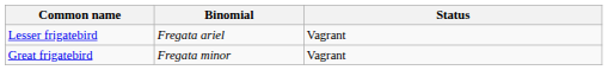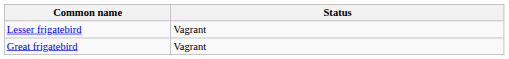 <table width=60% class="wikitable">
 <tr>
 <th width=25%>Common name</th>
-<th width=25%>Binomial</th>
 <th width=50%>Status</th>
 </tr>
 <tr>
 <td><a href='#'>Lesser frigatebird</a></td>
-<td><em>Fregata ariel</em></td>
 <td>Vagrant</td>
 </tr>
 <tr>
 <td><a href='#'>Great frigatebird</a></td>
-<td><em>Fregata minor</em></td>
 <td>Vagrant</td>
 </tr>
 </table>
